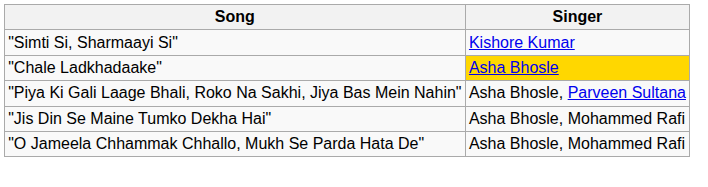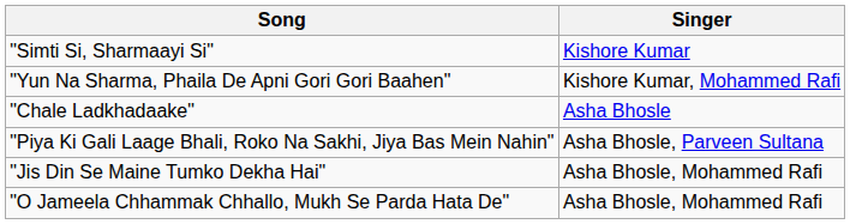 <table class="wikitable">
 <tr>
 <th>Song</th>
 <th>Singer</th>
 </tr>
 <tr>
 <td>"Simti Si, Sharmaayi Si"</td>
 <td><a href='#'>Kishore Kumar</a></td>
 </tr>
 <tr>
+<td>"Yun Na Sharma, Phaila De Apni Gori Gori Baahen"</td>
+<td>Kishore Kumar, <a href='#'>Mohammed Rafi</a></td>
+</tr>
+<tr>
 <td>"Chale Ladkhadaake"</td>
-<td style="background: gold;"><a href='#'>Asha Bhosle</a></td>
+<td><a href='#'>Asha Bhosle</a></td>
 </tr>
 <tr>
 <td>"Piya Ki Gali Laage Bhali, Roko Na Sakhi, Jiya Bas Mein Nahin"</td>
 <td>Asha Bhosle, <a href='#'>Parveen Sultana</a></td>
 </tr>
 <tr>
 <td>"Jis Din Se Maine Tumko Dekha Hai"</td>
 <td>Asha Bhosle, Mohammed Rafi</td>
 </tr>
 <tr>
 <td>"O Jameela Chhammak Chhallo, Mukh Se Parda Hata De"</td>
 <td>Asha Bhosle, Mohammed Rafi</td>
 </tr>
 <tr>
 </tr>
 </table>
